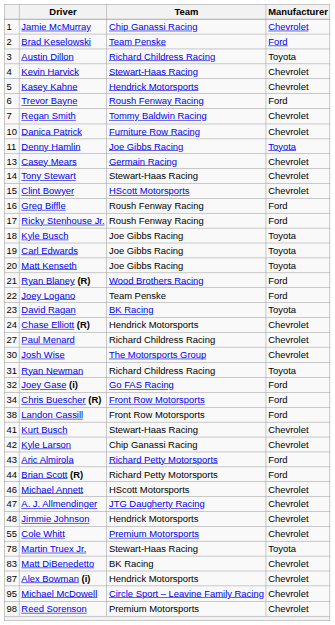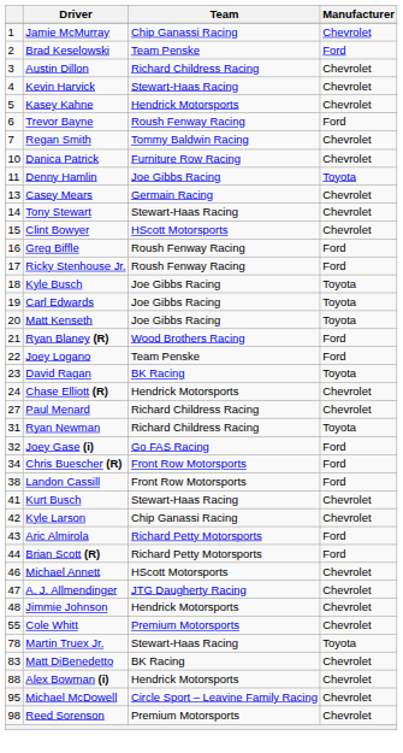 <table class="wikitable" style="font-size:95%">
 <tr>
 <th></th>
 <th>Driver</th>
 <th>Team</th>
 <th>Manufacturer</th>
 </tr>
 <tr>
 </tr>
 <tr>
 <td>1</td>
 <td><a href='#'>Jamie McMurray</a></td>
 <td><a href='#'>Chip Ganassi Racing</a></td>
 <td><a href='#'>Chevrolet</a></td>
 </tr>
 <tr>
 <td>2</td>
 <td><a href='#'>Brad Keselowski</a></td>
 <td><a href='#'>Team Penske</a></td>
 <td><a href='#'>Ford</a></td>
 </tr>
 <tr>
 <td>3</td>
 <td><a href='#'>Austin Dillon</a></td>
 <td><a href='#'>Richard Childress Racing</a></td>
-<td>Toyota</td>
+<td>Chevrolet</td>
 </tr>
 <tr>
 <td>4</td>
 <td><a href='#'>Kevin Harvick</a></td>
 <td><a href='#'>Stewart-Haas Racing</a></td>
 <td>Chevrolet</td>
 </tr>
 <tr>
 <td>5</td>
 <td><a href='#'>Kasey Kahne</a></td>
 <td><a href='#'>Hendrick Motorsports</a></td>
 <td>Chevrolet</td>
 </tr>
 <tr>
 <td>6</td>
 <td><a href='#'>Trevor Bayne</a></td>
 <td><a href='#'>Roush Fenway Racing</a></td>
 <td>Ford</td>
 </tr>
 <tr>
 <td>7</td>
 <td><a href='#'>Regan Smith</a></td>
 <td><a href='#'>Tommy Baldwin Racing</a></td>
 <td>Chevrolet</td>
 </tr>
 <tr>
 <td>10</td>
 <td><a href='#'>Danica Patrick</a></td>
 <td><a href='#'>Furniture Row Racing</a></td>
 <td>Chevrolet</td>
 </tr>
 <tr>
 <td>11</td>
 <td><a href='#'>Denny Hamlin</a></td>
 <td><a href='#'>Joe Gibbs Racing</a></td>
 <td><a href='#'>Toyota</a></td>
 </tr>
 <tr>
 <td>13</td>
 <td><a href='#'>Casey Mears</a></td>
 <td><a href='#'>Germain Racing</a></td>
 <td>Chevrolet</td>
 </tr>
 <tr>
 <td>14</td>
 <td><a href='#'>Tony Stewart</a></td>
 <td>Stewart-Haas Racing</td>
 <td>Chevrolet</td>
 </tr>
 <tr>
 <td>15</td>
 <td><a href='#'>Clint Bowyer</a></td>
 <td><a href='#'>HScott Motorsports</a></td>
 <td>Chevrolet</td>
 </tr>
 <tr>
 <td>16</td>
 <td><a href='#'>Greg Biffle</a></td>
 <td>Roush Fenway Racing</td>
 <td>Ford</td>
 </tr>
 <tr>
 <td>17</td>
 <td><a href='#'>Ricky Stenhouse Jr.</a></td>
 <td>Roush Fenway Racing</td>
 <td>Ford</td>
 </tr>
 <tr>
 <td>18</td>
 <td><a href='#'>Kyle Busch</a></td>
 <td>Joe Gibbs Racing</td>
 <td>Toyota</td>
 </tr>
 <tr>
 <td>19</td>
 <td><a href='#'>Carl Edwards</a></td>
 <td>Joe Gibbs Racing</td>
 <td>Toyota</td>
 </tr>
 <tr>
 <td>20</td>
 <td><a href='#'>Matt Kenseth</a></td>
 <td>Joe Gibbs Racing</td>
 <td>Toyota</td>
 </tr>
 <tr>
 <td>21</td>
 <td><a href='#'>Ryan Blaney</a> <strong>(R)</strong></td>
 <td><a href='#'>Wood Brothers Racing</a></td>
 <td>Ford</td>
 </tr>
 <tr>
 <td>22</td>
 <td><a href='#'>Joey Logano</a></td>
 <td>Team Penske</td>
 <td>Ford</td>
 </tr>
 <tr>
 <td>23</td>
 <td><a href='#'>David Ragan</a></td>
 <td><a href='#'>BK Racing</a></td>
 <td>Toyota</td>
 </tr>
 <tr>
 <td>24</td>
 <td><a href='#'>Chase Elliott</a> <strong>(R)</strong></td>
 <td>Hendrick Motorsports</td>
 <td>Chevrolet</td>
 </tr>
 <tr>
 <td>27</td>
 <td><a href='#'>Paul Menard</a></td>
 <td>Richard Childress Racing</td>
 <td>Chevrolet</td>
 </tr>
 <tr>
-<td>30</td>
-<td><a href='#'>Josh Wise</a></td>
-<td><a href='#'>The Motorsports Group</a></td>
-<td>Chevrolet</td>
-</tr>
-<tr>
 <td>31</td>
 <td><a href='#'>Ryan Newman</a></td>
 <td>Richard Childress Racing</td>
 <td>Toyota</td>
 </tr>
 <tr>
 <td>32</td>
 <td><a href='#'>Joey Gase</a> <strong>(i)</strong></td>
 <td><a href='#'>Go FAS Racing</a></td>
 <td>Ford</td>
 </tr>
 <tr>
 <td>34</td>
 <td><a href='#'>Chris Buescher</a> <strong>(R)</strong></td>
 <td><a href='#'>Front Row Motorsports</a></td>
 <td>Ford</td>
 </tr>
 <tr>
 <td>38</td>
 <td><a href='#'>Landon Cassill</a></td>
 <td>Front Row Motorsports</td>
 <td>Ford</td>
 </tr>
 <tr>
 <td>41</td>
 <td><a href='#'>Kurt Busch</a></td>
 <td>Stewart-Haas Racing</td>
 <td>Chevrolet</td>
 </tr>
 <tr>
 <td>42</td>
 <td><a href='#'>Kyle Larson</a></td>
 <td>Chip Ganassi Racing</td>
 <td>Chevrolet</td>
 </tr>
 <tr>
 <td>43</td>
 <td><a href='#'>Aric Almirola</a></td>
 <td><a href='#'>Richard Petty Motorsports</a></td>
 <td>Ford</td>
 </tr>
 <tr>
 <td>44</td>
 <td><a href='#'>Brian Scott</a> <strong>(R)</strong></td>
 <td>Richard Petty Motorsports</td>
 <td>Ford</td>
 </tr>
 <tr>
 <td>46</td>
 <td><a href='#'>Michael Annett</a></td>
 <td>HScott Motorsports</td>
 <td>Chevrolet</td>
 </tr>
 <tr>
 <td>47</td>
 <td><a href='#'>A. J. Allmendinger</a></td>
 <td><a href='#'>JTG Daugherty Racing</a></td>
 <td>Chevrolet</td>
 </tr>
 <tr>
 <td>48</td>
 <td><a href='#'>Jimmie Johnson</a></td>
 <td>Hendrick Motorsports</td>
 <td>Chevrolet</td>
 </tr>
 <tr>
 <td>55</td>
 <td><a href='#'>Cole Whitt</a></td>
 <td><a href='#'>Premium Motorsports</a></td>
 <td>Chevrolet</td>
 </tr>
 <tr>
 <td>78</td>
 <td><a href='#'>Martin Truex Jr.</a></td>
 <td>Stewart-Haas Racing</td>
 <td>Toyota</td>
 </tr>
 <tr>
 <td>83</td>
 <td><a href='#'>Matt DiBenedetto</a></td>
 <td>BK Racing</td>
 <td>Chevrolet</td>
 </tr>
 <tr>
-<td>87</td>
+<td>88</td>
 <td><a href='#'>Alex Bowman</a> <strong>(i)</strong></td>
 <td>Hendrick Motorsports</td>
 <td>Chevrolet</td>
 </tr>
 <tr>
 <td>95</td>
 <td><a href='#'>Michael McDowell</a></td>
 <td><a href='#'>Circle Sport – Leavine Family Racing</a></td>
 <td>Chevrolet</td>
 </tr>
 <tr>
 <td>98</td>
 <td><a href='#'>Reed Sorenson</a></td>
 <td>Premium Motorsports</td>
 <td>Chevrolet</td>
 </tr>
 <tr>
 <th colspan="4"></th>
 </tr>
 </table>
